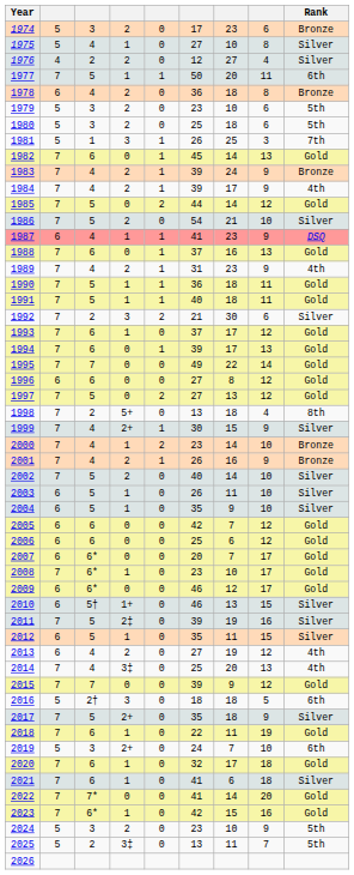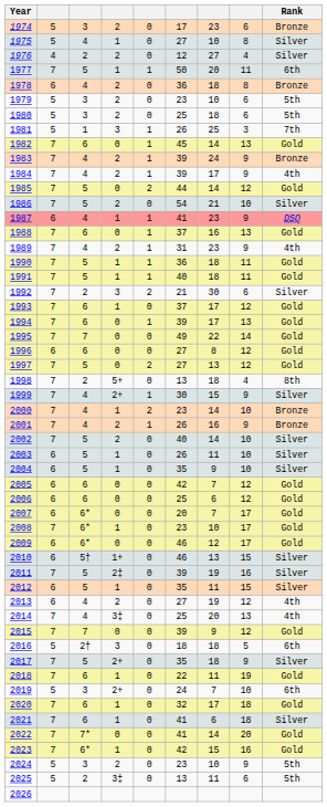 <table class="wikitable" style="text-align:center;">
 <tr>
 <th width=40>Year</th>
 <th width=40></th>
 <th width=40></th>
 <th width=40></th>
 <th width=40></th>
 <th width=40></th>
 <th width=40></th>
 <th width=40></th>
 <th width=80>Rank</th>
 </tr>
 <tr style="background:#ffdab9;">
 <td><em><a href='#'>1974</a></em></td>
 <td>5</td>
 <td>3</td>
 <td>2</td>
 <td>0</td>
 <td>17</td>
 <td>23</td>
 <td>6</td>
 <td> Bronze</td>
 </tr>
 <tr style="background:#dce5e5;">
 <td><em><a href='#'>1975</a></em></td>
 <td>5</td>
 <td>4</td>
 <td>1</td>
 <td>0</td>
 <td>27</td>
 <td>10</td>
 <td>8</td>
 <td> Silver</td>
 </tr>
 <tr style="background:#dce5e5;">
 <td><em><a href='#'>1976</a></em></td>
 <td>4</td>
 <td>2</td>
 <td>2</td>
 <td>0</td>
 <td>12</td>
 <td>27</td>
 <td>4</td>
 <td> Silver</td>
 </tr>
 <tr style="background:#dce5e5;">
 <td><a href='#'>1977</a></td>
 <td>7</td>
 <td>5</td>
 <td>1</td>
 <td>1</td>
 <td>50</td>
 <td>20</td>
 <td>11</td>
 <td>6th</td>
 </tr>
 <tr style="background:#ffdab9;">
 <td><a href='#'>1978</a></td>
 <td>6</td>
 <td>4</td>
 <td>2</td>
 <td>0</td>
 <td>36</td>
 <td>18</td>
 <td>8</td>
 <td> Bronze</td>
 </tr>
 <tr>
 <td><a href='#'>1979</a></td>
 <td>5</td>
 <td>3</td>
 <td>2</td>
 <td>0</td>
 <td>23</td>
 <td>10</td>
 <td>6</td>
 <td>5th</td>
 </tr>
 <tr>
 <td><a href='#'>1980</a></td>
 <td>5</td>
 <td>3</td>
 <td>2</td>
 <td>0</td>
 <td>25</td>
 <td>18</td>
 <td>6</td>
 <td>5th</td>
 </tr>
 <tr>
 <td><a href='#'>1981</a></td>
 <td>5</td>
 <td>1</td>
 <td>3</td>
 <td>1</td>
 <td>26</td>
 <td>25</td>
 <td>3</td>
 <td>7th</td>
 </tr>
 <tr style="background:#f7f6a8;">
 <td><a href='#'>1982</a></td>
 <td>7</td>
 <td>6</td>
 <td>0</td>
 <td>1</td>
 <td>45</td>
 <td>14</td>
 <td>13</td>
 <td> Gold</td>
 </tr>
 <tr style="background:#ffdab9;">
 <td><a href='#'>1983</a></td>
 <td>7</td>
 <td>4</td>
 <td>2</td>
 <td>1</td>
 <td>39</td>
 <td>24</td>
 <td>9</td>
 <td> Bronze</td>
 </tr>
 <tr>
 <td><a href='#'>1984</a></td>
 <td>7</td>
 <td>4</td>
 <td>2</td>
 <td>1</td>
 <td>39</td>
 <td>17</td>
 <td>9</td>
 <td>4th</td>
 </tr>
 <tr style="background:#f7f6a8;">
 <td><a href='#'>1985</a></td>
 <td>7</td>
 <td>5</td>
 <td>0</td>
 <td>2</td>
 <td>44</td>
 <td>14</td>
 <td>12</td>
 <td> Gold</td>
 </tr>
 <tr style="background:#dce5e5;">
 <td><a href='#'>1986</a></td>
 <td>7</td>
 <td>5</td>
 <td>2</td>
 <td>0</td>
 <td>54</td>
 <td>21</td>
 <td>10</td>
 <td> Silver</td>
 </tr>
 <tr style="background:#ff9999;">
 <td><a href='#'>1987</a></td>
 <td>6</td>
 <td>4</td>
 <td>1</td>
 <td>1</td>
 <td>41</td>
 <td>23</td>
 <td>9</td>
 <td><em><a href='#'>DSQ</a></em></td>
 </tr>
 <tr style="background:#f7f6a8;">
 <td><a href='#'>1988</a></td>
 <td>7</td>
 <td>6</td>
 <td>0</td>
 <td>1</td>
 <td>37</td>
 <td>16</td>
 <td>13</td>
 <td> Gold</td>
 </tr>
 <tr>
 <td><a href='#'>1989</a></td>
 <td>7</td>
 <td>4</td>
 <td>2</td>
 <td>1</td>
 <td>31</td>
 <td>23</td>
 <td>9</td>
 <td>4th</td>
 </tr>
 <tr style="background:#f7f6a8;">
 <td><a href='#'>1990</a></td>
 <td>7</td>
 <td>5</td>
 <td>1</td>
 <td>1</td>
 <td>36</td>
 <td>18</td>
 <td>11</td>
 <td> Gold</td>
 </tr>
 <tr style="background:#f7f6a8;">
 <td><a href='#'>1991</a></td>
 <td>7</td>
 <td>5</td>
 <td>1</td>
 <td>1</td>
 <td>40</td>
 <td>18</td>
 <td>11</td>
 <td> Gold</td>
 </tr>
 <tr>
 <td><a href='#'>1992</a></td>
 <td>7</td>
 <td>2</td>
 <td>3</td>
 <td>2</td>
 <td>21</td>
 <td>30</td>
 <td>6</td>
 <td> Silver</td>
 </tr>
 <tr style="background:#f7f6a8;">
 <td><a href='#'>1993</a></td>
 <td>7</td>
 <td>6</td>
 <td>1</td>
 <td>0</td>
 <td>37</td>
 <td>17</td>
 <td>12</td>
 <td> Gold</td>
 </tr>
 <tr style="background:#f7f6a8;">
 <td><a href='#'>1994</a></td>
 <td>7</td>
 <td>6</td>
 <td>0</td>
 <td>1</td>
 <td>39</td>
 <td>17</td>
 <td>13</td>
 <td> Gold</td>
 </tr>
 <tr style="background:#f7f6a8;">
 <td><a href='#'>1995</a></td>
 <td>7</td>
 <td>7</td>
 <td>0</td>
 <td>0</td>
 <td>49</td>
 <td>22</td>
 <td>14</td>
 <td> Gold</td>
 </tr>
 <tr style="background:#f7f6a8;">
 <td><a href='#'>1996</a></td>
 <td>6</td>
 <td>6</td>
 <td>0</td>
 <td>0</td>
 <td>27</td>
 <td>8</td>
 <td>12</td>
 <td> Gold</td>
 </tr>
 <tr style="background:#f7f6a8;">
 <td><a href='#'>1997</a></td>
 <td>7</td>
 <td>5</td>
 <td>0</td>
 <td>2</td>
 <td>27</td>
 <td>13</td>
 <td>12</td>
 <td> Gold</td>
 </tr>
 <tr>
 <td><a href='#'>1998</a></td>
 <td>7</td>
 <td>2</td>
 <td>5+</td>
 <td>0</td>
 <td>13</td>
 <td>18</td>
 <td>4</td>
 <td>8th</td>
 </tr>
 <tr style="background:#dce5e5;">
 <td><a href='#'>1999</a></td>
 <td>7</td>
 <td>4</td>
 <td>2+</td>
 <td>1</td>
 <td>30</td>
 <td>15</td>
 <td>9</td>
 <td> Silver</td>
 </tr>
 <tr style="background:#ffdab9;">
 <td><a href='#'>2000</a></td>
 <td>7</td>
 <td>4</td>
 <td>1</td>
 <td>2</td>
 <td>23</td>
 <td>14</td>
 <td>10</td>
 <td> Bronze</td>
 </tr>
 <tr style="background:#ffdab9;">
 <td><a href='#'>2001</a></td>
 <td>7</td>
 <td>4</td>
 <td>2</td>
 <td>1</td>
 <td>26</td>
 <td>16</td>
 <td>9</td>
 <td> Bronze</td>
 </tr>
 <tr style="background:#dce5e5;">
 <td><a href='#'>2002</a></td>
 <td>7</td>
 <td>5</td>
 <td>2</td>
 <td>0</td>
 <td>40</td>
 <td>14</td>
 <td>10</td>
 <td> Silver</td>
 </tr>
 <tr style="background:#dce5e5;">
 <td><a href='#'>2003</a></td>
 <td>6</td>
 <td>5</td>
 <td>1</td>
 <td>0</td>
 <td>26</td>
 <td>11</td>
 <td>10</td>
 <td> Silver</td>
 </tr>
 <tr style="background:#dce5e5;">
 <td><a href='#'>2004</a></td>
 <td>6</td>
 <td>5</td>
 <td>1</td>
 <td>0</td>
 <td>35</td>
 <td>9</td>
 <td>10</td>
 <td> Silver</td>
 </tr>
 <tr style="background:#f7f6a8;">
 <td><a href='#'>2005</a></td>
 <td>6</td>
 <td>6</td>
 <td>0</td>
 <td>0</td>
 <td>42</td>
 <td>7</td>
 <td>12</td>
 <td> Gold</td>
 </tr>
 <tr style="background:#f7f6a8;">
 <td><a href='#'>2006</a></td>
 <td>6</td>
 <td>6</td>
 <td>0</td>
 <td>0</td>
 <td>25</td>
 <td>6</td>
 <td>12</td>
 <td> Gold</td>
 </tr>
 <tr style="background:#f7f6a8;">
 <td><a href='#'>2007</a></td>
 <td>6</td>
 <td>6*</td>
 <td>0</td>
 <td>0</td>
 <td>20</td>
 <td>7</td>
 <td>17</td>
 <td> Gold</td>
 </tr>
 <tr style="background:#f7f6a8;">
 <td><a href='#'>2008</a></td>
 <td>7</td>
 <td>6*</td>
 <td>1</td>
 <td>0</td>
 <td>23</td>
 <td>10</td>
 <td>17</td>
 <td> Gold</td>
 </tr>
 <tr style="background:#f7f6a8;">
 <td><a href='#'>2009</a></td>
 <td>6</td>
 <td>6*</td>
 <td>0</td>
 <td>0</td>
 <td>46</td>
 <td>12</td>
 <td>17</td>
 <td> Gold</td>
 </tr>
 <tr style="background:#dce5e5;">
 <td><a href='#'>2010</a></td>
 <td>6</td>
 <td>5†</td>
 <td>1+</td>
 <td>0</td>
 <td>46</td>
 <td>13</td>
 <td>15</td>
 <td> Silver</td>
 </tr>
 <tr style="background:#dce5e5;">
 <td><a href='#'>2011</a></td>
 <td>7</td>
 <td>5</td>
 <td>2‡</td>
 <td>0</td>
 <td>39</td>
 <td>19</td>
 <td>16</td>
 <td> Silver</td>
 </tr>
 <tr style="background:#ffdab9;">
 <td><a href='#'>2012</a></td>
 <td>6</td>
 <td>5</td>
 <td>1</td>
 <td>0</td>
 <td>35</td>
 <td>11</td>
 <td>15</td>
 <td> Silver</td>
 </tr>
 <tr>
 <td><a href='#'>2013</a></td>
 <td>6</td>
 <td>4</td>
 <td>2</td>
 <td>0</td>
 <td>27</td>
 <td>19</td>
 <td>12</td>
 <td>4th</td>
 </tr>
 <tr>
 <td><a href='#'>2014</a></td>
 <td>7</td>
 <td>4</td>
 <td>3‡</td>
 <td>0</td>
 <td>25</td>
 <td>20</td>
 <td>13</td>
 <td>4th</td>
 </tr>
 <tr style="background:#f7f6a8;">
 <td><a href='#'>2015</a></td>
 <td>7</td>
 <td>7</td>
 <td>0</td>
 <td>0</td>
 <td>39</td>
 <td>9</td>
 <td>12</td>
 <td> Gold</td>
 </tr>
 <tr>
 <td><a href='#'>2016</a></td>
 <td>5</td>
 <td>2†</td>
 <td>3</td>
 <td>0</td>
 <td>18</td>
 <td>18</td>
 <td>5</td>
 <td>6th</td>
 </tr>
 <tr style="background:#dce5e5;">
 <td><a href='#'>2017</a></td>
 <td>7</td>
 <td>5</td>
 <td>2+</td>
 <td>0</td>
 <td>35</td>
 <td>18</td>
 <td>9</td>
 <td> Silver</td>
 </tr>
 <tr style="background:#f7f6a8;">
 <td><a href='#'>2018</a></td>
 <td>7</td>
 <td>6</td>
 <td>1</td>
 <td>0</td>
 <td>22</td>
 <td>11</td>
 <td>19</td>
 <td> Gold</td>
 </tr>
 <tr>
 <td><a href='#'>2019</a></td>
 <td>5</td>
 <td>3</td>
 <td>2+</td>
 <td>0</td>
 <td>24</td>
 <td>7</td>
 <td>10</td>
 <td>6th</td>
 </tr>
 <tr style="background:#f7f6a8;">
 <td><a href='#'>2020</a></td>
 <td>7</td>
 <td>6</td>
 <td>1</td>
 <td>0</td>
 <td>32</td>
 <td>17</td>
 <td>18</td>
 <td> Gold</td>
 </tr>
 <tr style="background:#dce5e5;">
 <td><a href='#'>2021</a></td>
 <td>7</td>
 <td>6</td>
 <td>1</td>
 <td>0</td>
 <td>41</td>
 <td>6</td>
 <td>18</td>
 <td> Silver</td>
 </tr>
 <tr style="background:#f7f6a8;">
 <td><a href='#'>2022</a></td>
 <td>7</td>
 <td>7*</td>
 <td>0</td>
 <td>0</td>
 <td>41</td>
 <td>14</td>
 <td>20</td>
 <td> Gold</td>
 </tr>
 <tr style="background:#f7f6a8;">
 <td><a href='#'>2023</a></td>
 <td>7</td>
 <td>6*</td>
 <td>1</td>
 <td>0</td>
 <td>42</td>
 <td>15</td>
 <td>16</td>
 <td> Gold</td>
 </tr>
 <tr>
 <td><a href='#'>2024</a></td>
 <td>5</td>
 <td>3</td>
 <td>2</td>
 <td>0</td>
 <td>23</td>
 <td>10</td>
 <td>9</td>
 <td>5th</td>
 </tr>
 <tr>
 <td><a href='#'>2025</a></td>
 <td>5</td>
 <td>2</td>
 <td>3‡</td>
 <td>0</td>
 <td>13</td>
 <td>11</td>
-<td>7</td>
+<td>6</td>
 <td>5th</td>
 </tr>
 <tr>
 <td><a href='#'>2026</a></td>
 <td></td>
 <td></td>
 <td></td>
 <td></td>
 <td></td>
 <td></td>
 <td></td>
 <td></td>
 </tr>
 </table>
